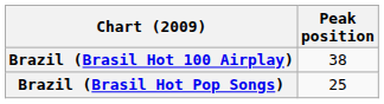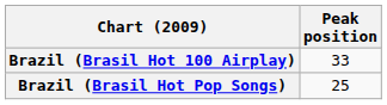 <table class="wikitable sortable plainrowheaders" style="text-align:center;">
 <tr>
 <th>Chart (2009)</th>
 <th>Peak<br>position</th>
 </tr>
 <tr>
 <th scope="row">Brazil (<a href='#'>Brasil Hot 100 Airplay</a>)</th>
-<td>38</td>
+<td>33</td>
 </tr>
 <tr>
 <th scope="row">Brazil (<a href='#'>Brasil Hot Pop Songs</a>)</th>
 <td>25</td>
 </tr>
 </table>
